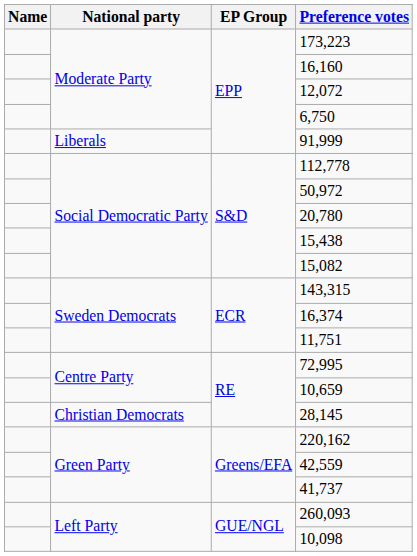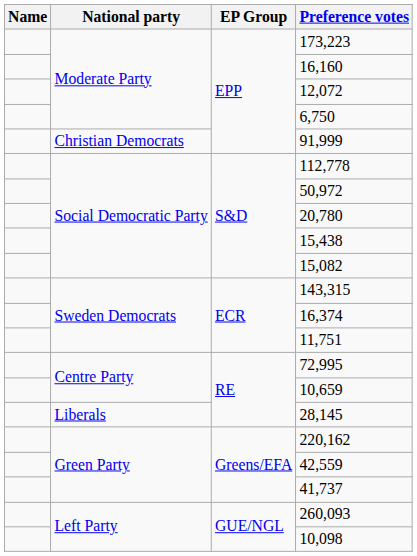 <table class="sortable wikitable">
 <tr>
 <th>Name</th>
 <th>National party</th>
 <th>EP Group</th>
 <th><a href='#'>Preference votes</a></th>
 </tr>
 <tr>
 <td></td>
 <td rowspan=4> <a href='#'>Moderate Party</a></td>
 <td rowspan=5> <a href='#'>EPP</a></td>
 <td>173,223</td>
 </tr>
 <tr>
 <td></td>
 <td>16,160</td>
 </tr>
 <tr>
 <td></td>
 <td>12,072</td>
 </tr>
 <tr>
 <td></td>
 <td>6,750</td>
 </tr>
 <tr>
 <td></td>
-<td> <a href='#'>Liberals</a></td>
+<td> <a href='#'>Christian Democrats</a></td>
 <td>91,999</td>
 </tr>
 <tr>
 <td></td>
 <td rowspan="5"> <a href='#'>Social Democratic Party</a></td>
 <td rowspan="5"> <a href='#'>S&D</a></td>
 <td>112,778</td>
 </tr>
 <tr>
 <td></td>
 <td>50,972</td>
 </tr>
 <tr>
 <td></td>
 <td>20,780</td>
 </tr>
 <tr>
 <td></td>
 <td>15,438</td>
 </tr>
 <tr>
 <td></td>
 <td>15,082</td>
 </tr>
 <tr>
 <td></td>
 <td rowspan=3> <a href='#'>Sweden Democrats</a></td>
 <td rowspan=3> <a href='#'>ECR</a></td>
 <td>143,315</td>
 </tr>
 <tr>
 <td></td>
 <td>16,374</td>
 </tr>
 <tr>
 <td></td>
 <td>11,751</td>
 </tr>
 <tr>
 <td></td>
 <td rowspan=2> <a href='#'>Centre Party</a></td>
 <td rowspan=3> <a href='#'>RE</a></td>
 <td>72,995</td>
 </tr>
 <tr>
 <td></td>
 <td>10,659</td>
 </tr>
 <tr>
 <td></td>
-<td> <a href='#'>Christian Democrats</a></td>
+<td> <a href='#'>Liberals</a></td>
 <td>28,145</td>
 </tr>
 <tr>
 <td></td>
 <td rowspan=3> <a href='#'>Green Party</a></td>
 <td rowspan=3> <a href='#'>Greens/EFA</a></td>
 <td>220,162</td>
 </tr>
 <tr>
 <td></td>
 <td>42,559</td>
 </tr>
 <tr>
 <td></td>
 <td>41,737</td>
 </tr>
 <tr>
 <td></td>
 <td rowspan=2> <a href='#'>Left Party</a></td>
 <td rowspan=2> <a href='#'>GUE/NGL</a></td>
 <td>260,093</td>
 </tr>
 <tr>
 <td></td>
 <td>10,098</td>
 </tr>
 </table>
